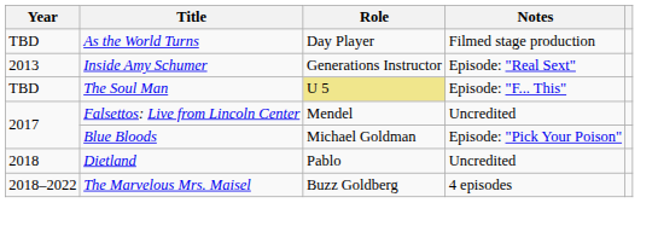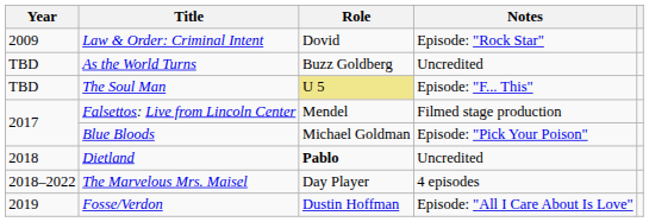 <table class="wikitable sortable">
 <tr>
 <th>Year</th>
 <th>Title</th>
 <th>Role</th>
 <th>Notes</th>
 <th></th>
 </tr>
 <tr>
-<td>TBD</td>
-<td><em><a href='#'>As the World Turns</a></em></td>
-<td>Day Player</td>
-<td>Filmed stage production</td>
+<td>2009</td>
+<td><em><a href='#'>Law & Order: Criminal Intent</a></em></td>
+<td>Dovid</td>
+<td>Episode: <a href='#'>"Rock Star"</a></td>
 <td></td>
 </tr>
 <tr>
-<td>2013</td>
-<td><em><a href='#'>Inside Amy Schumer</a></em></td>
-<td>Generations Instructor</td>
-<td>Episode: <a href='#'>"Real Sext"</a></td>
+<td>TBD</td>
+<td><em><a href='#'>As the World Turns</a></em></td>
+<td>Buzz Goldberg</td>
+<td>Uncredited</td>
 <td></td>
 </tr>
 <tr>
 <td>TBD</td>
 <td><em><a href='#'>The Soul Man</a></em></td>
 <td style="background: khaki;">U 5</td>
 <td>Episode: <a href='#'>"F... This"</a></td>
 <td></td>
 </tr>
 <tr>
 <td rowspan=2>2017</td>
 <td><em><a href='#'>Falsettos</a>: <a href='#'>Live from Lincoln Center</a></em></td>
 <td>Mendel</td>
-<td>Uncredited</td>
+<td>Filmed stage production</td>
 <td></td>
 </tr>
 <tr>
 <td><em><a href='#'>Blue Bloods</a></em></td>
 <td>Michael Goldman</td>
 <td>Episode: <a href='#'>"Pick Your Poison"</a></td>
 <td></td>
 </tr>
 <tr>
 <td>2018</td>
 <td><em><a href='#'>Dietland</a></em></td>
-<td>Pablo</td>
+<td><strong>Pablo</strong></td>
 <td>Uncredited</td>
 <td></td>
 </tr>
 <tr>
 <td>2018–2022</td>
 <td><em><a href='#'>The Marvelous Mrs. Maisel</a></em></td>
-<td>Buzz Goldberg</td>
+<td>Day Player</td>
 <td>4 episodes</td>
 <td></td>
 </tr>
+<tr>
+<td>2019</td>
+<td><em><a href='#'>Fosse/Verdon</a></em></td>
+<td><a href='#'>Dustin Hoffman</a></td>
+<td>Episode: <a href='#'>"All I Care About Is Love"</a></td>
+<td></td>
+</tr>
 </table>
